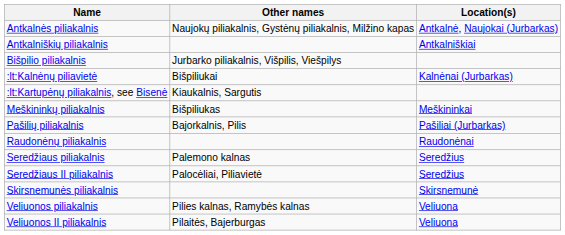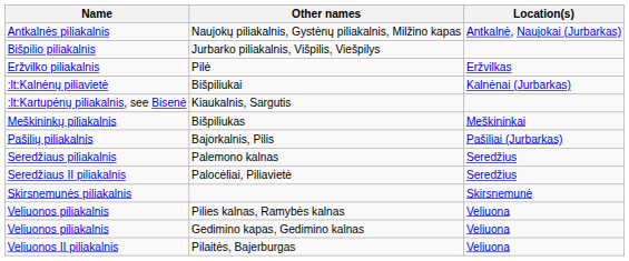 <table class="wikitable" style="font-size: 95%;">
 <tr>
 <th>Name</th>
 <th>Other names</th>
 <th>Location(s)</th>
 </tr>
 <tr>
 <td><a href='#'>Antkalnės piliakalnis</a></td>
 <td>Naujokų piliakalnis, Gystėnų piliakalnis, Milžino kapas</td>
 <td><a href='#'>Antkalnė</a>, <a href='#'>Naujokai (Jurbarkas)</a></td>
 </tr>
 <tr>
-<td><a href='#'>Antkalniškių piliakalnis</a></td>
-<td></td>
-<td><a href='#'>Antkalniškiai</a></td>
-</tr>
-<tr>
 <td><a href='#'>Bišpilio piliakalnis</a></td>
 <td>Jurbarko piliakalnis, Višpilis, Viešpilys</td>
 <td></td>
+</tr>
+<tr>
+<td><a href='#'>Eržvilko piliakalnis</a></td>
+<td>Pilė</td>
+<td><a href='#'>Eržvilkas</a></td>
 </tr>
 <tr>
 <td><a href='#'>:lt:Kalnėnų piliavietė</a></td>
 <td>Bišpiliukai</td>
 <td><a href='#'>Kalnėnai (Jurbarkas)</a></td>
 </tr>
 <tr>
 <td><a href='#'>:lt:Kartupėnų piliakalnis</a>, see <a href='#'>Bisenė</a></td>
 <td>Kiaukalnis, Sargutis</td>
 <td></td>
 </tr>
 <tr>
 <td><a href='#'>Meškininkų piliakalnis</a></td>
 <td>Bišpiliukas</td>
 <td><a href='#'>Meškininkai</a></td>
 </tr>
 <tr>
 <td><a href='#'>Pašilių piliakalnis</a></td>
 <td>Bajorkalnis, Pilis</td>
 <td><a href='#'>Pašiliai (Jurbarkas)</a></td>
 </tr>
 <tr>
-<td><a href='#'>Raudonėnų piliakalnis</a></td>
-<td></td>
-<td><a href='#'>Raudonėnai</a></td>
-</tr>
-<tr>
 <td><a href='#'>Seredžiaus piliakalnis</a></td>
 <td>Palemono kalnas</td>
 <td><a href='#'>Seredžius</a></td>
 </tr>
 <tr>
 <td><a href='#'>Seredžiaus II piliakalnis</a></td>
 <td>Palocėliai, Piliavietė</td>
 <td><a href='#'>Seredžius</a></td>
 </tr>
 <tr>
 <td><a href='#'>Skirsnemunės piliakalnis</a></td>
 <td></td>
 <td><a href='#'>Skirsnemunė</a></td>
 </tr>
 <tr>
 <td><a href='#'>Veliuonos piliakalnis</a></td>
 <td>Pilies kalnas, Ramybės kalnas</td>
 <td><a href='#'>Veliuona</a></td>
 </tr>
 <tr>
+<td><a href='#'>Veliuonos piliakalnis</a></td>
+<td>Gedimino kapas, Gedimino kalnas</td>
+<td><a href='#'>Veliuona</a></td>
+</tr>
+<tr>
 <td><a href='#'>Veliuonos II piliakalnis</a></td>
 <td>Pilaitės, Bajerburgas</td>
 <td><a href='#'>Veliuona</a></td>
 </tr>
 </table>
